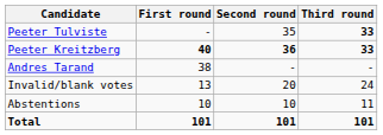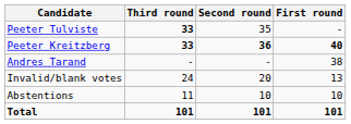 <table class=wikitable style=text-align:right>
 <tr>
 <th rowspan=1>Candidate</th>
+<th colspan=1>Third round</th>
+<th colspan=1>Second round</th>
 <th colspan=1>First round</th>
-<th colspan=1>Second round</th>
-<th colspan=1>Third round</th>
 </tr>
 <tr>
 <td align=left><a href='#'>Peeter Tulviste</a></td>
+<td><strong>33</strong></td>
+<td>35</td>
 <td>-</td>
-<td>35</td>
-<td><strong>33</strong></td>
 </tr>
 <tr>
 <td align=left><a href='#'>Peeter Kreitzberg</a></td>
+<td><strong>33</strong></td>
+<td><strong>36</strong></td>
 <td><strong>40</strong></td>
-<td><strong>36</strong></td>
-<td><strong>33</strong></td>
 </tr>
 <tr>
 <td align=left><a href='#'>Andres Tarand</a></td>
-<td>38</td>
 <td>-</td>
 <td>-</td>
+<td>38</td>
 </tr>
 <tr>
 <td align=left>Invalid/blank votes</td>
+<td>24</td>
+<td>20</td>
 <td>13</td>
-<td>20</td>
-<td>24</td>
 </tr>
 <tr>
 <td align=left>Abstentions</td>
+<td>11</td>
 <td>10</td>
 <td>10</td>
-<td>11</td>
 </tr>
 <tr>
 <td align=left><strong>Total</strong></td>
 <td><strong>101</strong></td>
 <td><strong>101</strong></td>
 <td><strong>101</strong></td>
 </tr>
 </table>
